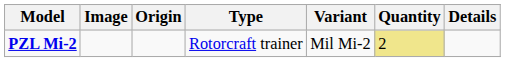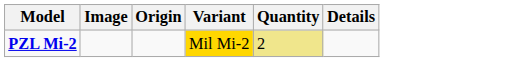 <table class="wikitable">
 <tr>
 <th>Model</th>
 <th>Image</th>
 <th>Origin</th>
-<th>Type</th>
 <th>Variant</th>
 <th>Quantity</th>
 <th>Details</th>
 </tr>
 <tr>
 <td><strong><a href='#'>PZL Mi-2</a></strong></td>
 <td></td>
 <td><small></small></td>
-<td><a href='#'>Rotorcraft</a> trainer</td>
-<td>Mil  Mi-2</td>
+<td style="background: gold;">Mil  Mi-2</td>
 <td style="background: khaki;">2</td>
 <td></td>
 </tr>
 </table>
